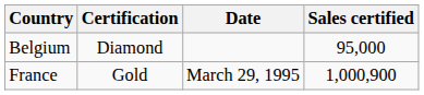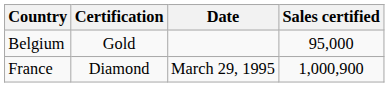 <table class="wikitable sortable">
 <tr>
 <th bgcolor="#ebf5ff">Country</th>
 <th bgcolor="#ebf5ff">Certification</th>
 <th bgcolor="#ebf5ff">Date</th>
 <th bgcolor="#ebf5ff">Sales certified</th>
 </tr>
 <tr>
 <td>Belgium</td>
-<td align="center">Diamond</td>
+<td align="center">Gold</td>
 <td align="center"></td>
 <td align="center">95,000</td>
 </tr>
 <tr>
 <td>France</td>
-<td align="center">Gold</td>
+<td align="center">Diamond</td>
 <td align="center">March 29, 1995</td>
 <td align="center">1,000,900</td>
 </tr>
 </table>
